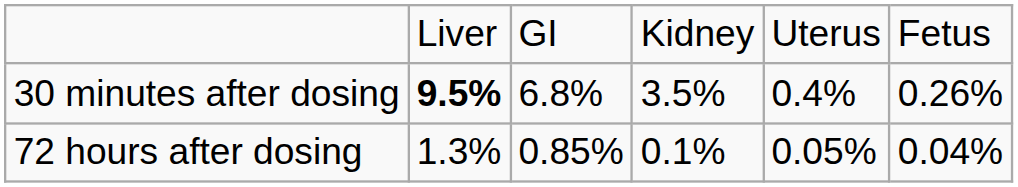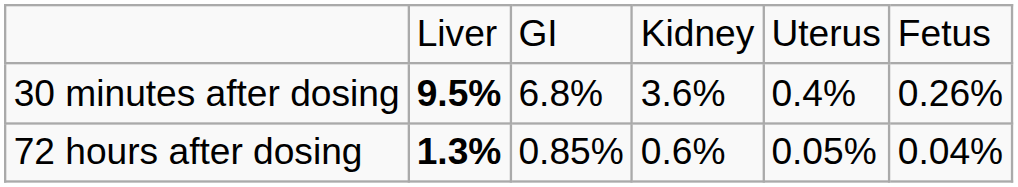 <table class="wikitable">
 <tr>
 <td></td>
 <td>Liver</td>
 <td>GI</td>
 <td>Kidney</td>
 <td>Uterus</td>
 <td>Fetus</td>
 </tr>
 <tr>
 <td>30 minutes after dosing</td>
 <td><strong>9.5%</strong></td>
 <td>6.8%</td>
-<td>3.5%</td>
+<td>3.6%</td>
 <td>0.4%</td>
 <td>0.26%</td>
 </tr>
 <tr>
 <td>72 hours after dosing</td>
-<td>1.3%</td>
+<td><strong>1.3%</strong></td>
 <td>0.85%</td>
-<td>0.1%</td>
+<td>0.6%</td>
 <td>0.05%</td>
 <td>0.04%</td>
 </tr>
 </table>
